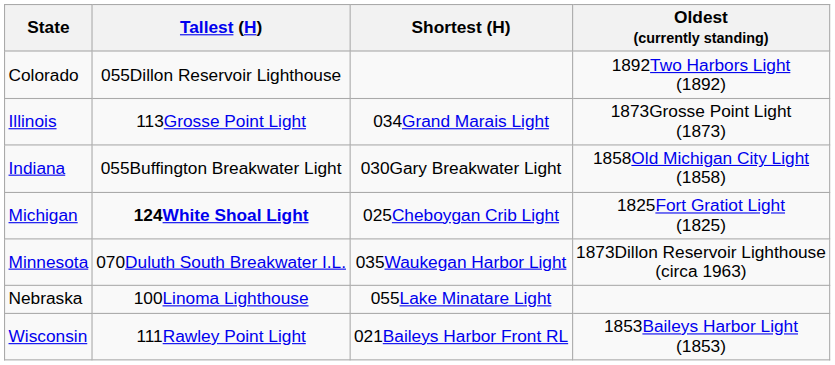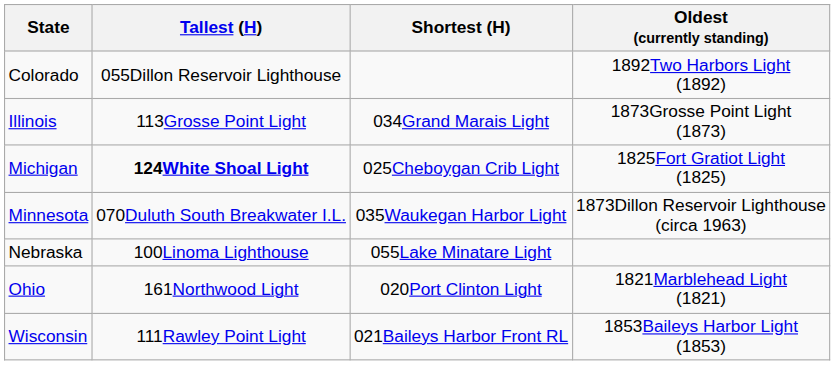 <table class="wikitable sortable">
 <tr>
 <th>State</th>
 <th><a href='#'>Tallest</a> (<a href='#'>H</a>)</th>
 <th>Shortest (H)</th>
 <th>Oldest<br><small>(currently standing)</small></th>
 </tr>
 <tr>
 <td>Colorado</td>
 <td style="text-align: center;"><span>055</span>Dillon Reservoir Lighthouse<br> </td>
 <td></td>
 <td style="text-align: center;"><span>1892</span><a href='#'>Two Harbors Light</a><br>(1892)</td>
 </tr>
 <tr>
 <td><a href='#'>Illinois</a></td>
 <td style="text-align: center;"><span>113</span><a href='#'>Grosse Point Light</a><br> </td>
 <td style="text-align: center;"><span>034</span><a href='#'>Grand Marais Light</a><br> </td>
 <td style="text-align: center;"><span>1873</span>Grosse Point Light<br>(1873)</td>
 </tr>
 <tr>
-<td><a href='#'>Indiana</a></td>
-<td style="text-align: center;"><span>055</span>Buffington Breakwater Light<br> </td>
-<td style="text-align: center;"><span>030</span>Gary Breakwater Light<br> </td>
-<td style="text-align: center;"><span>1858</span><a href='#'>Old Michigan City Light</a><br>(1858)</td>
-</tr>
-<tr>
 <td><a href='#'>Michigan</a></td>
 <td style="text-align: center;"><strong><span>124</span><a href='#'>White Shoal Light</a><br> </strong></td>
 <td style="text-align: center;"><span>025</span><a href='#'>Cheboygan Crib Light</a><br> </td>
 <td style="text-align: center;"><span>1825</span><a href='#'>Fort Gratiot Light</a><br>(1825)</td>
 </tr>
 <tr>
 <td><a href='#'>Minnesota</a></td>
 <td style="text-align: center;"><span>070</span><a href='#'>Duluth South Breakwater I.L.</a><br> </td>
 <td style="text-align: center;"><span>035</span><a href='#'>Waukegan Harbor Light</a><br> </td>
 <td style="text-align: center;"><span>1873</span>Dillon Reservoir Lighthouse<br>(circa 1963)</td>
 </tr>
 <tr>
 <td>Nebraska</td>
 <td style="text-align: center;"><span>100</span><a href='#'>Linoma Lighthouse</a><br> </td>
 <td style="text-align: center;"><span>055</span><a href='#'>Lake Minatare Light</a><br> </td>
 <td></td>
 </tr>
 <tr>
+<td><a href='#'>Ohio</a></td>
+<td style="text-align: center;"><span>161</span><a href='#'>Northwood Light</a><br> </td>
+<td style="text-align: center;"><span>020</span><a href='#'>Port Clinton Light</a><br> </td>
+<td style="text-align: center;"><span>1821</span><a href='#'>Marblehead Light</a><br>(1821)</td>
+</tr>
+<tr>
 <td><a href='#'>Wisconsin</a></td>
 <td style="text-align: center;"><span>111</span><a href='#'>Rawley Point Light</a><br> </td>
 <td style="text-align: center;"><span>021</span><a href='#'>Baileys Harbor Front RL</a><br></td>
 <td style="text-align: center;"><span>1853</span><a href='#'>Baileys Harbor Light</a><br>(1853)</td>
 </tr>
 </table>
